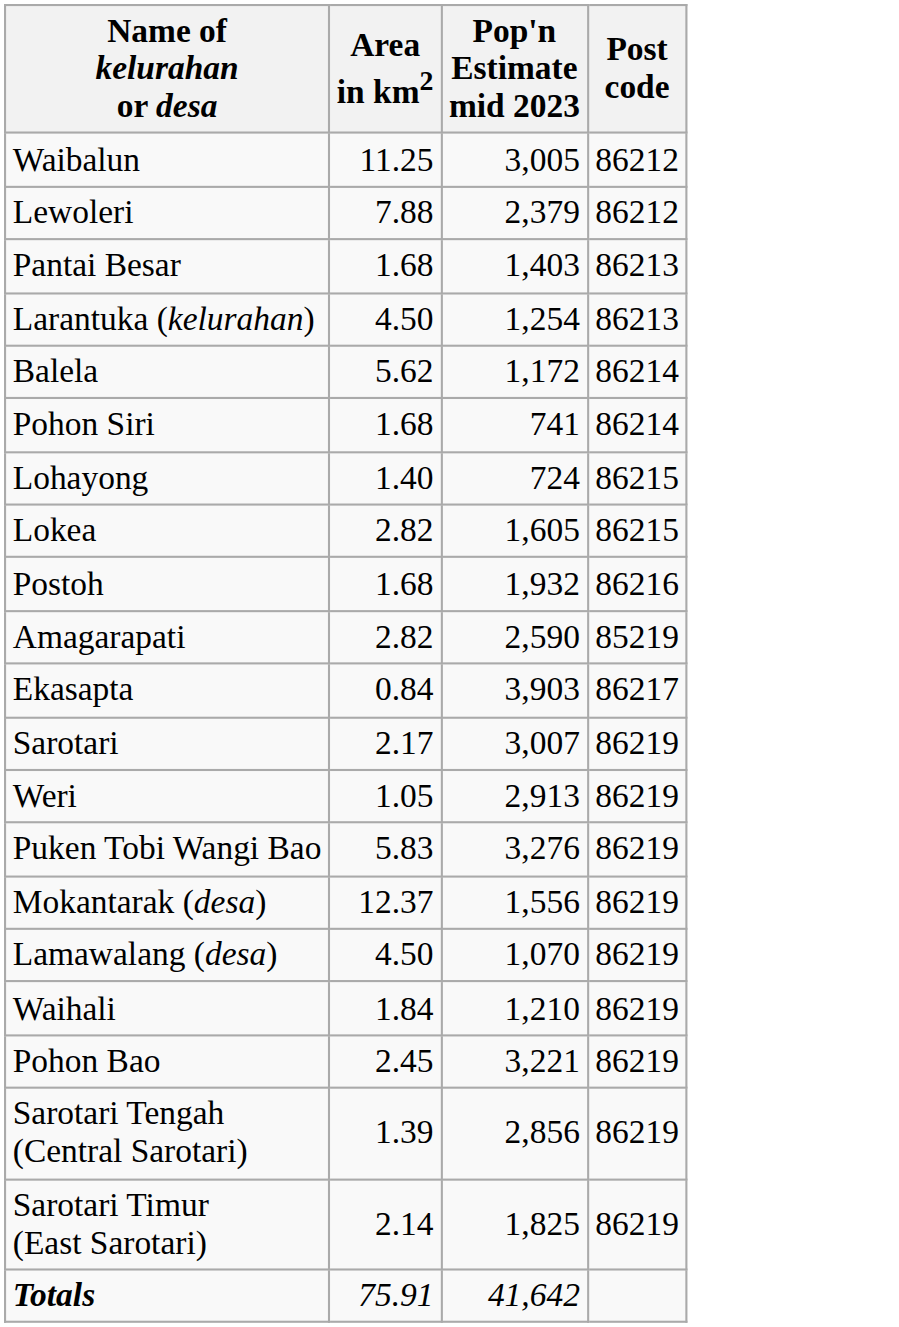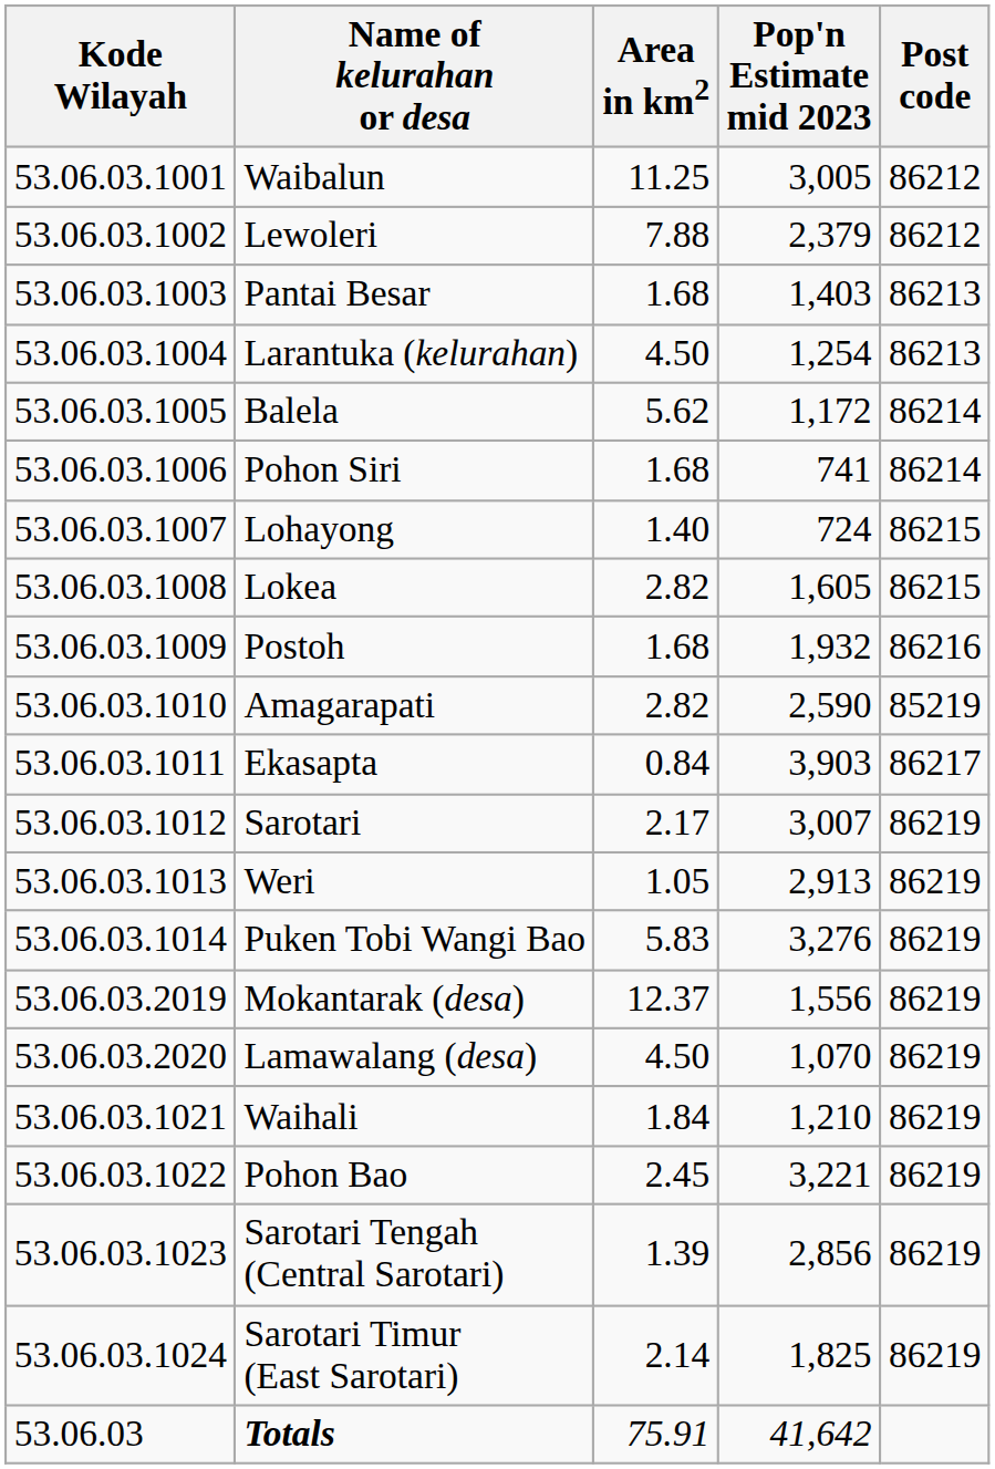 <table class="sortable wikitable">
 <tr>
+<th>Kode<br>Wilayah</th>
 <th>Name of <br><em>kelurahan</em> <br>or <em>desa</em></th>
 <th>Area <br>in km<sup>2</sup></th>
 <th>Pop'n<br>Estimate<br>mid 2023</th>
 <th>Post<br>code</th>
 </tr>
 <tr>
+<td>53.06.03.1001</td>
 <td>Waibalun</td>
 <td align="right">11.25</td>
 <td align="right">3,005</td>
 <td>86212</td>
 </tr>
 <tr>
+<td>53.06.03.1002</td>
 <td>Lewoleri</td>
 <td align="right">7.88</td>
 <td align="right">2,379</td>
 <td>86212</td>
 </tr>
 <tr>
+<td>53.06.03.1003</td>
 <td>Pantai Besar</td>
 <td align="right">1.68</td>
 <td align="right">1,403</td>
 <td>86213</td>
 </tr>
 <tr>
+<td>53.06.03.1004</td>
 <td>Larantuka (<em>kelurahan</em>)</td>
 <td align="right">4.50</td>
 <td align="right">1,254</td>
 <td>86213</td>
 </tr>
 <tr>
+<td>53.06.03.1005</td>
 <td>Balela</td>
 <td align="right">5.62</td>
 <td align="right">1,172</td>
 <td>86214</td>
 </tr>
 <tr>
+<td>53.06.03.1006</td>
 <td>Pohon Siri</td>
 <td align="right">1.68</td>
 <td align="right">741</td>
 <td>86214</td>
 </tr>
 <tr>
+<td>53.06.03.1007</td>
 <td>Lohayong</td>
 <td align="right">1.40</td>
 <td align="right">724</td>
 <td>86215</td>
 </tr>
 <tr>
+<td>53.06.03.1008</td>
 <td>Lokea</td>
 <td align="right">2.82</td>
 <td align="right">1,605</td>
 <td>86215</td>
 </tr>
 <tr>
+<td>53.06.03.1009</td>
 <td>Postoh</td>
 <td align="right">1.68</td>
 <td align="right">1,932</td>
 <td>86216</td>
 </tr>
 <tr>
+<td>53.06.03.1010</td>
 <td>Amagarapati</td>
 <td align="right">2.82</td>
 <td align="right">2,590</td>
 <td>85219</td>
 </tr>
 <tr>
+<td>53.06.03.1011</td>
 <td>Ekasapta</td>
 <td align="right">0.84</td>
 <td align="right">3,903</td>
 <td>86217</td>
 </tr>
 <tr>
+<td>53.06.03.1012</td>
 <td>Sarotari</td>
 <td align="right">2.17</td>
 <td align="right">3,007</td>
 <td>86219</td>
 </tr>
 <tr>
+<td>53.06.03.1013</td>
 <td>Weri</td>
 <td align="right">1.05</td>
 <td align="right">2,913</td>
 <td>86219</td>
 </tr>
 <tr>
+<td>53.06.03.1014</td>
 <td>Puken Tobi Wangi Bao</td>
 <td align="right">5.83</td>
 <td align="right">3,276</td>
 <td>86219</td>
 </tr>
 <tr>
+<td>53.06.03.2019</td>
 <td>Mokantarak (<em>desa</em>)</td>
 <td align="right">12.37</td>
 <td align="right">1,556</td>
 <td>86219</td>
 </tr>
 <tr>
+<td>53.06.03.2020</td>
 <td>Lamawalang (<em>desa</em>)</td>
 <td align="right">4.50</td>
 <td align="right">1,070</td>
 <td>86219</td>
 </tr>
 <tr>
+<td>53.06.03.1021</td>
 <td>Waihali</td>
 <td align="right">1.84</td>
 <td align="right">1,210</td>
 <td>86219</td>
 </tr>
 <tr>
+<td>53.06.03.1022</td>
 <td>Pohon Bao</td>
 <td align="right">2.45</td>
 <td align="right">3,221</td>
 <td>86219</td>
 </tr>
 <tr>
+<td>53.06.03.1023</td>
 <td>Sarotari Tengah <br>(Central Sarotari)</td>
 <td align="right">1.39</td>
 <td align="right">2,856</td>
 <td>86219</td>
 </tr>
 <tr>
+<td>53.06.03.1024</td>
 <td>Sarotari Timur <br>(East Sarotari)</td>
 <td align="right">2.14</td>
 <td align="right">1,825</td>
 <td>86219</td>
 </tr>
 <tr>
+<td>53.06.03</td>
 <td><strong><em>Totals</em></strong></td>
 <td align="right"><em>75.91</em></td>
 <td align="right"><em>41,642</em></td>
 <td></td>
 </tr>
 </table>
